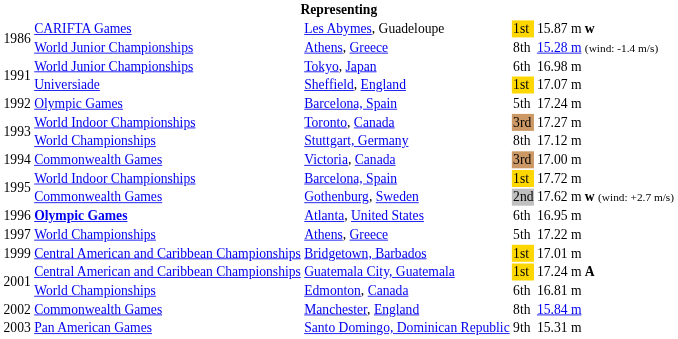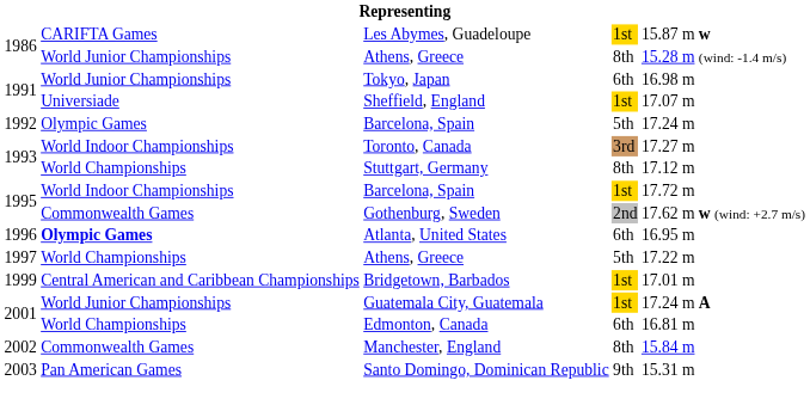 <table>
 <tr>
 <th colspan="5">Representing </th>
 </tr>
 <tr>
 <td rowspan=2>1986</td>
 <td><a href='#'>CARIFTA Games</a></td>
 <td><a href='#'>Les Abymes</a>, Guadeloupe</td>
 <td bgcolor=gold>1st</td>
 <td>15.87 m <strong>w</strong></td>
 </tr>
 <tr>
 <td><a href='#'>World Junior Championships</a></td>
 <td><a href='#'>Athens</a>, <a href='#'>Greece</a></td>
 <td>8th</td>
 <td><a href='#'>15.28 m</a> <small>(wind: -1.4 m/s)</small></td>
 </tr>
 <tr>
 <td rowspan=2>1991</td>
 <td><a href='#'>World Junior Championships</a></td>
 <td><a href='#'>Tokyo</a>, <a href='#'>Japan</a></td>
 <td>6th</td>
 <td>16.98 m</td>
 </tr>
 <tr>
 <td><a href='#'>Universiade</a></td>
 <td><a href='#'>Sheffield</a>, <a href='#'>England</a></td>
 <td bgcolor="gold">1st</td>
 <td>17.07 m</td>
 </tr>
 <tr>
 <td>1992</td>
 <td><a href='#'>Olympic Games</a></td>
 <td><a href='#'>Barcelona, Spain</a></td>
 <td>5th</td>
 <td>17.24 m</td>
 </tr>
 <tr>
 <td rowspan=2>1993</td>
 <td><a href='#'>World Indoor Championships</a></td>
 <td><a href='#'>Toronto</a>, <a href='#'>Canada</a></td>
 <td bgcolor="CC9966">3rd</td>
 <td>17.27 m</td>
 </tr>
 <tr>
 <td><a href='#'>World Championships</a></td>
 <td><a href='#'>Stuttgart, Germany</a></td>
 <td>8th</td>
 <td>17.12 m</td>
 </tr>
 <tr>
-<td>1994</td>
-<td><a href='#'>Commonwealth Games</a></td>
-<td><a href='#'>Victoria</a>, <a href='#'>Canada</a></td>
-<td bgcolor="CC9966">3rd</td>
-<td>17.00 m</td>
-</tr>
-<tr>
 <td rowspan=2>1995</td>
 <td><a href='#'>World Indoor Championships</a></td>
 <td><a href='#'>Barcelona, Spain</a></td>
 <td bgcolor="gold">1st</td>
 <td>17.72 m</td>
 </tr>
 <tr>
 <td><a href='#'>Commonwealth Games</a></td>
 <td><a href='#'>Gothenburg</a>, <a href='#'>Sweden</a></td>
 <td bgcolor="silver">2nd</td>
 <td>17.62 m <strong>w</strong> <small>(wind: +2.7 m/s)</small></td>
 </tr>
 <tr>
 <td>1996</td>
 <td><strong><a href='#'>Olympic Games</a></strong></td>
 <td><a href='#'>Atlanta</a>, <a href='#'>United States</a></td>
 <td>6th</td>
 <td>16.95 m</td>
 </tr>
 <tr>
 <td>1997</td>
 <td><a href='#'>World Championships</a></td>
 <td><a href='#'>Athens</a>, <a href='#'>Greece</a></td>
 <td>5th</td>
 <td>17.22 m</td>
 </tr>
 <tr>
 <td>1999</td>
 <td><a href='#'>Central American and Caribbean Championships</a></td>
 <td><a href='#'>Bridgetown, Barbados</a></td>
 <td bgcolor="gold">1st</td>
 <td>17.01 m</td>
 </tr>
 <tr>
 <td rowspan=2>2001</td>
-<td><a href='#'>Central American and Caribbean Championships</a></td>
+<td><a href='#'>World Junior Championships</a></td>
 <td><a href='#'>Guatemala City, Guatemala</a></td>
 <td bgcolor="gold">1st</td>
 <td>17.24 m <strong>A</strong></td>
 </tr>
 <tr>
 <td><a href='#'>World Championships</a></td>
 <td><a href='#'>Edmonton</a>, <a href='#'>Canada</a></td>
 <td>6th</td>
 <td>16.81 m</td>
 </tr>
 <tr>
 <td>2002</td>
 <td><a href='#'>Commonwealth Games</a></td>
 <td><a href='#'>Manchester</a>, <a href='#'>England</a></td>
 <td>8th</td>
 <td><a href='#'>15.84 m</a></td>
 </tr>
 <tr>
 <td>2003</td>
 <td><a href='#'>Pan American Games</a></td>
 <td><a href='#'>Santo Domingo, Dominican Republic</a></td>
 <td>9th</td>
 <td>15.31 m</td>
 </tr>
 </table>
